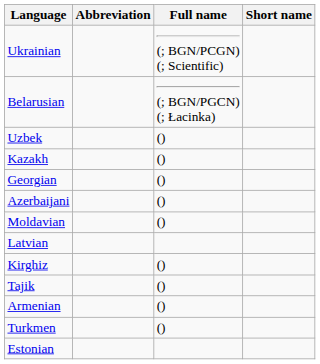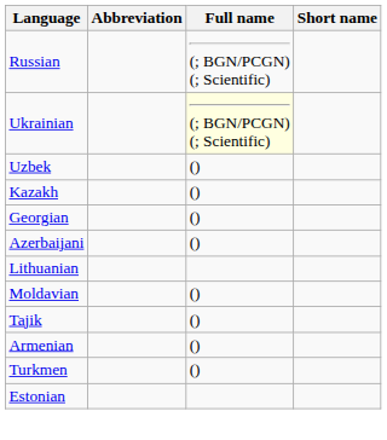 <table class="wikitable sortable">
 <tr>
 <th>Language</th>
 <th>Abbreviation</th>
 <th>Full name</th>
 <th>Short name</th>
 </tr>
 <tr>
-<td><a href='#'>Ukrainian</a></td>
+<td><a href='#'>Russian</a></td>
 <td></td>
 <td><hr>(; BGN/PCGN)<br>(; Scientific)</td>
 <td></td>
 </tr>
 <tr>
-<td><a href='#'>Belarusian</a></td>
+<td><a href='#'>Ukrainian</a></td>
 <td></td>
-<td><hr>(; BGN/PGCN)<br>(; Łacinka)</td>
+<td style="background: lightyellow;"><hr>(; BGN/PCGN)<br>(; Scientific)</td>
 <td></td>
 </tr>
 <tr>
 <td><a href='#'>Uzbek</a></td>
 <td></td>
 <td> ()</td>
 <td></td>
 </tr>
 <tr>
 <td><a href='#'>Kazakh</a></td>
 <td></td>
 <td> ()</td>
 <td></td>
 </tr>
 <tr>
 <td><a href='#'>Georgian</a></td>
 <td></td>
 <td> ()</td>
 <td></td>
 </tr>
 <tr>
 <td><a href='#'>Azerbaijani</a></td>
 <td></td>
 <td> ()</td>
 <td></td>
 </tr>
 <tr>
-<td><a href='#'>Moldavian</a><br></td>
-<td></td>
-<td> ()</td>
-<td></td>
-</tr>
-<tr>
-<td><a href='#'>Latvian</a></td>
+<td><a href='#'>Lithuanian</a></td>
 <td></td>
 <td></td>
 <td></td>
 </tr>
 <tr>
-<td><a href='#'>Kirghiz</a></td>
+<td><a href='#'>Moldavian</a><br></td>
 <td></td>
 <td> ()</td>
 <td></td>
 </tr>
 <tr>
 <td><a href='#'>Tajik</a></td>
 <td></td>
 <td> ()</td>
 <td></td>
 </tr>
 <tr>
 <td><a href='#'>Armenian</a></td>
 <td></td>
 <td> ()</td>
 <td></td>
 </tr>
 <tr>
 <td><a href='#'>Turkmen</a></td>
 <td></td>
 <td> ()</td>
 <td></td>
 </tr>
 <tr>
 <td><a href='#'>Estonian</a></td>
 <td></td>
 <td></td>
 <td></td>
 </tr>
 </table>
